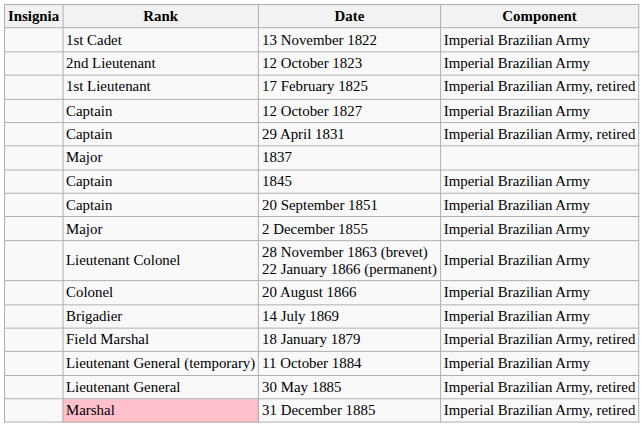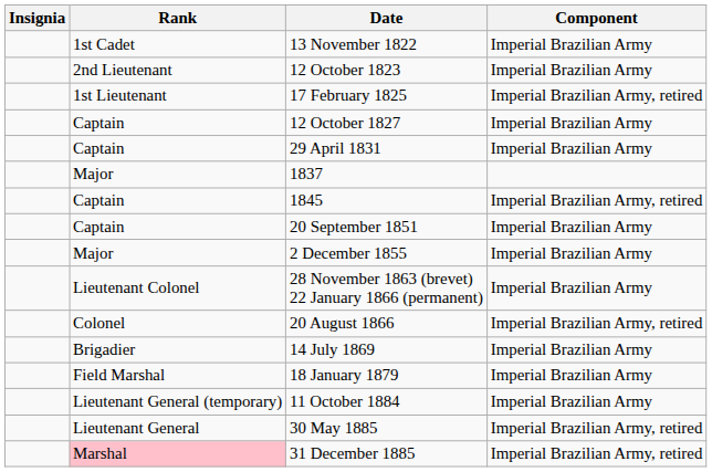 <table class="wikitable">
 <tr>
 <th>Insignia</th>
 <th>Rank</th>
 <th>Date</th>
 <th>Component</th>
 </tr>
 <tr>
 <td></td>
 <td>1st Cadet</td>
 <td>13 November 1822</td>
 <td>Imperial Brazilian Army</td>
 </tr>
 <tr>
 <td></td>
 <td>2nd Lieutenant</td>
 <td>12 October 1823</td>
 <td>Imperial Brazilian Army</td>
 </tr>
 <tr>
 <td></td>
 <td>1st Lieutenant</td>
 <td>17 February 1825</td>
 <td>Imperial Brazilian Army, retired</td>
 </tr>
 <tr>
 <td></td>
 <td>Captain</td>
 <td>12 October 1827</td>
 <td>Imperial Brazilian Army</td>
 </tr>
 <tr>
 <td></td>
 <td>Captain</td>
 <td>29 April 1831</td>
-<td>Imperial Brazilian Army, retired</td>
+<td>Imperial Brazilian Army</td>
 </tr>
 <tr>
 <td></td>
 <td>Major</td>
 <td>1837</td>
 <td></td>
 </tr>
 <tr>
 <td></td>
 <td>Captain</td>
 <td>1845</td>
-<td>Imperial Brazilian Army</td>
+<td>Imperial Brazilian Army, retired</td>
 </tr>
 <tr>
 <td></td>
 <td>Captain</td>
 <td>20 September 1851</td>
 <td>Imperial Brazilian Army</td>
 </tr>
 <tr>
 <td></td>
 <td>Major</td>
 <td>2 December 1855</td>
 <td>Imperial Brazilian Army</td>
 </tr>
 <tr>
 <td></td>
 <td>Lieutenant Colonel</td>
 <td>28 November 1863 (brevet)<br>22 January 1866 (permanent)</td>
 <td>Imperial Brazilian Army</td>
 </tr>
 <tr>
 <td></td>
 <td>Colonel</td>
 <td>20 August 1866</td>
-<td>Imperial Brazilian Army</td>
+<td>Imperial Brazilian Army, retired</td>
 </tr>
 <tr>
 <td></td>
 <td>Brigadier</td>
 <td>14 July 1869</td>
 <td>Imperial Brazilian Army</td>
 </tr>
 <tr>
 <td></td>
 <td>Field Marshal</td>
 <td>18 January 1879</td>
-<td>Imperial Brazilian Army, retired</td>
+<td>Imperial Brazilian Army</td>
 </tr>
 <tr>
 <td></td>
 <td>Lieutenant General (temporary)</td>
 <td>11 October 1884</td>
 <td>Imperial Brazilian Army</td>
 </tr>
 <tr>
 <td></td>
 <td>Lieutenant General</td>
 <td>30 May 1885</td>
 <td>Imperial Brazilian Army, retired</td>
 </tr>
 <tr>
 <td></td>
 <td style="background: pink;">Marshal</td>
 <td>31 December 1885</td>
 <td>Imperial Brazilian Army, retired</td>
 </tr>
 </table>
